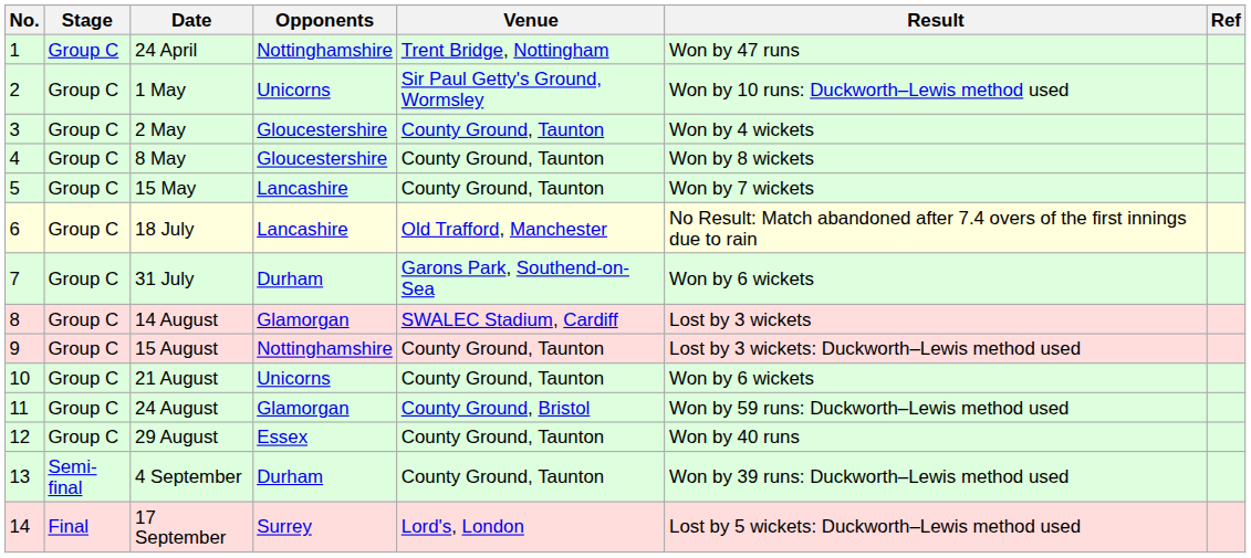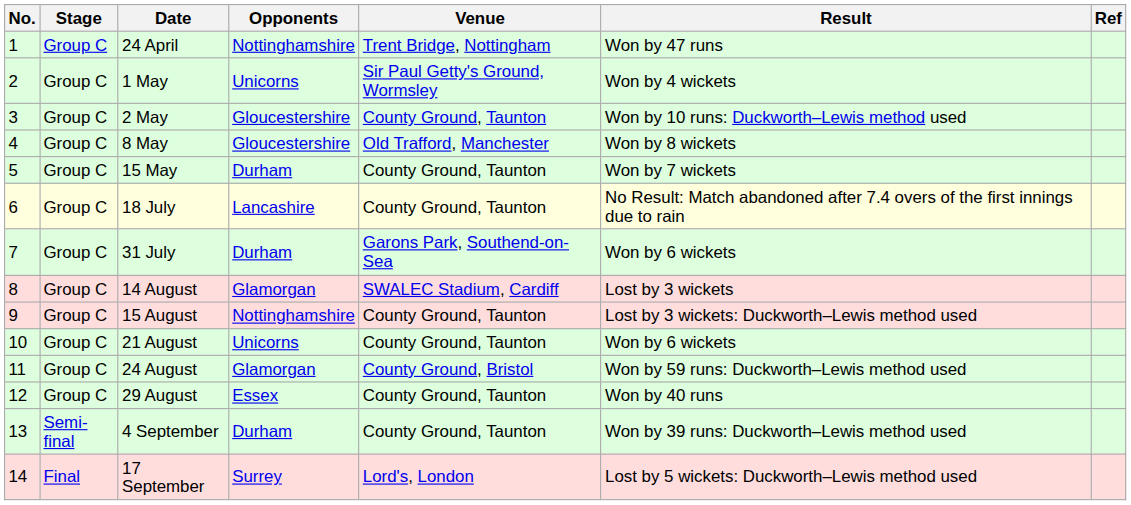 <table class="wikitable" width="80%" style="font-size: 95%">
 <tr bgcolor="#efefef">
 <th>No.</th>
 <th>Stage</th>
 <th>Date</th>
 <th>Opponents</th>
 <th>Venue</th>
 <th>Result</th>
 <th>Ref</th>
 </tr>
 <tr bgcolor="#ddffdd">
 <td>1</td>
 <td><a href='#'>Group C</a></td>
 <td>24 April</td>
 <td><a href='#'>Nottinghamshire</a></td>
 <td><a href='#'>Trent Bridge</a>, <a href='#'>Nottingham</a></td>
 <td>Won by 47 runs</td>
 <td></td>
 </tr>
 <tr bgcolor="#ddffdd">
 <td>2</td>
 <td>Group C</td>
 <td>1 May</td>
 <td><a href='#'>Unicorns</a></td>
 <td><a href='#'>Sir Paul Getty's Ground, Wormsley</a></td>
-<td>Won by 10 runs: <a href='#'>Duckworth–Lewis method</a> used</td>
+<td>Won by 4 wickets</td>
 <td></td>
 </tr>
 <tr bgcolor="#ddffdd">
 <td>3</td>
 <td>Group C</td>
 <td>2 May</td>
 <td><a href='#'>Gloucestershire</a></td>
 <td><a href='#'>County Ground</a>, <a href='#'>Taunton</a></td>
-<td>Won by 4 wickets</td>
+<td>Won by 10 runs: <a href='#'>Duckworth–Lewis method</a> used</td>
 <td></td>
 </tr>
 <tr bgcolor="#ddffdd">
 <td>4</td>
 <td>Group C</td>
 <td>8 May</td>
 <td><a href='#'>Gloucestershire</a></td>
-<td>County Ground, Taunton</td>
+<td><a href='#'>Old Trafford</a>, <a href='#'>Manchester</a></td>
 <td>Won by 8 wickets</td>
 <td></td>
 </tr>
 <tr bgcolor="#ddffdd">
 <td>5</td>
 <td>Group C</td>
 <td>15 May</td>
-<td><a href='#'>Lancashire</a></td>
+<td><a href='#'>Durham</a></td>
 <td>County Ground, Taunton</td>
 <td>Won by 7 wickets</td>
 <td></td>
 </tr>
 <tr bgcolor="#ffffdd">
 <td>6</td>
 <td>Group C</td>
 <td>18 July</td>
 <td><a href='#'>Lancashire</a></td>
-<td><a href='#'>Old Trafford</a>, <a href='#'>Manchester</a></td>
+<td>County Ground, Taunton</td>
 <td>No Result: Match abandoned after 7.4 overs of the first innings due to rain</td>
 <td></td>
 </tr>
 <tr bgcolor="#ddffdd">
 <td>7</td>
 <td>Group C</td>
 <td>31 July</td>
 <td><a href='#'>Durham</a></td>
 <td><a href='#'>Garons Park</a>, <a href='#'>Southend-on-Sea</a></td>
 <td>Won by 6 wickets</td>
 <td></td>
 </tr>
 <tr bgcolor="#ffdddd">
 <td>8</td>
 <td>Group C</td>
 <td>14 August</td>
 <td><a href='#'>Glamorgan</a></td>
 <td><a href='#'>SWALEC Stadium</a>, <a href='#'>Cardiff</a></td>
 <td>Lost by 3 wickets</td>
 <td></td>
 </tr>
 <tr bgcolor="#ffdddd">
 <td>9</td>
 <td>Group C</td>
 <td>15 August</td>
 <td><a href='#'>Nottinghamshire</a></td>
 <td>County Ground, Taunton</td>
 <td>Lost by 3 wickets: Duckworth–Lewis method used</td>
 <td></td>
 </tr>
 <tr bgcolor="#ddffdd">
 <td>10</td>
 <td>Group C</td>
 <td>21 August</td>
 <td><a href='#'>Unicorns</a></td>
 <td>County Ground, Taunton</td>
 <td>Won by 6 wickets</td>
 <td></td>
 </tr>
 <tr bgcolor="#ddffdd">
 <td>11</td>
 <td>Group C</td>
 <td>24 August</td>
 <td><a href='#'>Glamorgan</a></td>
 <td><a href='#'>County Ground</a>, <a href='#'>Bristol</a></td>
 <td>Won by 59 runs: Duckworth–Lewis method used</td>
 <td></td>
 </tr>
 <tr bgcolor="#ddffdd">
 <td>12</td>
 <td>Group C</td>
 <td>29 August</td>
 <td><a href='#'>Essex</a></td>
 <td>County Ground, Taunton</td>
 <td>Won by 40 runs</td>
 <td></td>
 </tr>
 <tr bgcolor="#ddffdd">
 <td>13</td>
 <td><a href='#'>Semi-final</a></td>
 <td>4 September</td>
 <td><a href='#'>Durham</a></td>
 <td>County Ground, Taunton</td>
 <td>Won by 39 runs: Duckworth–Lewis method used</td>
 <td></td>
 </tr>
 <tr bgcolor="#ffdddd">
 <td>14</td>
 <td><a href='#'>Final</a></td>
 <td>17 September</td>
 <td><a href='#'>Surrey</a></td>
 <td><a href='#'>Lord's</a>, <a href='#'>London</a></td>
 <td>Lost by 5 wickets: Duckworth–Lewis method used</td>
 <td></td>
 </tr>
 </table>
